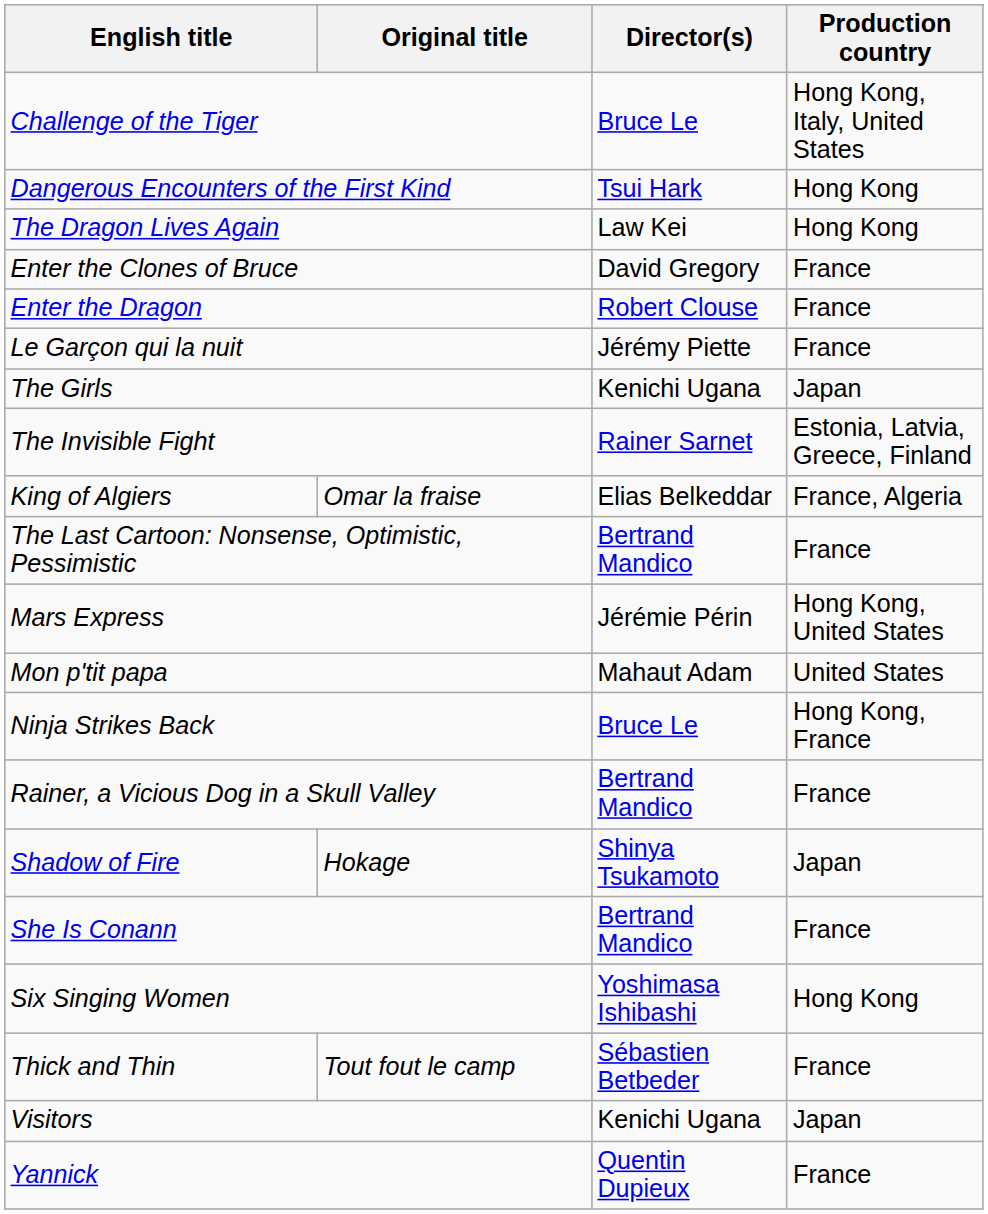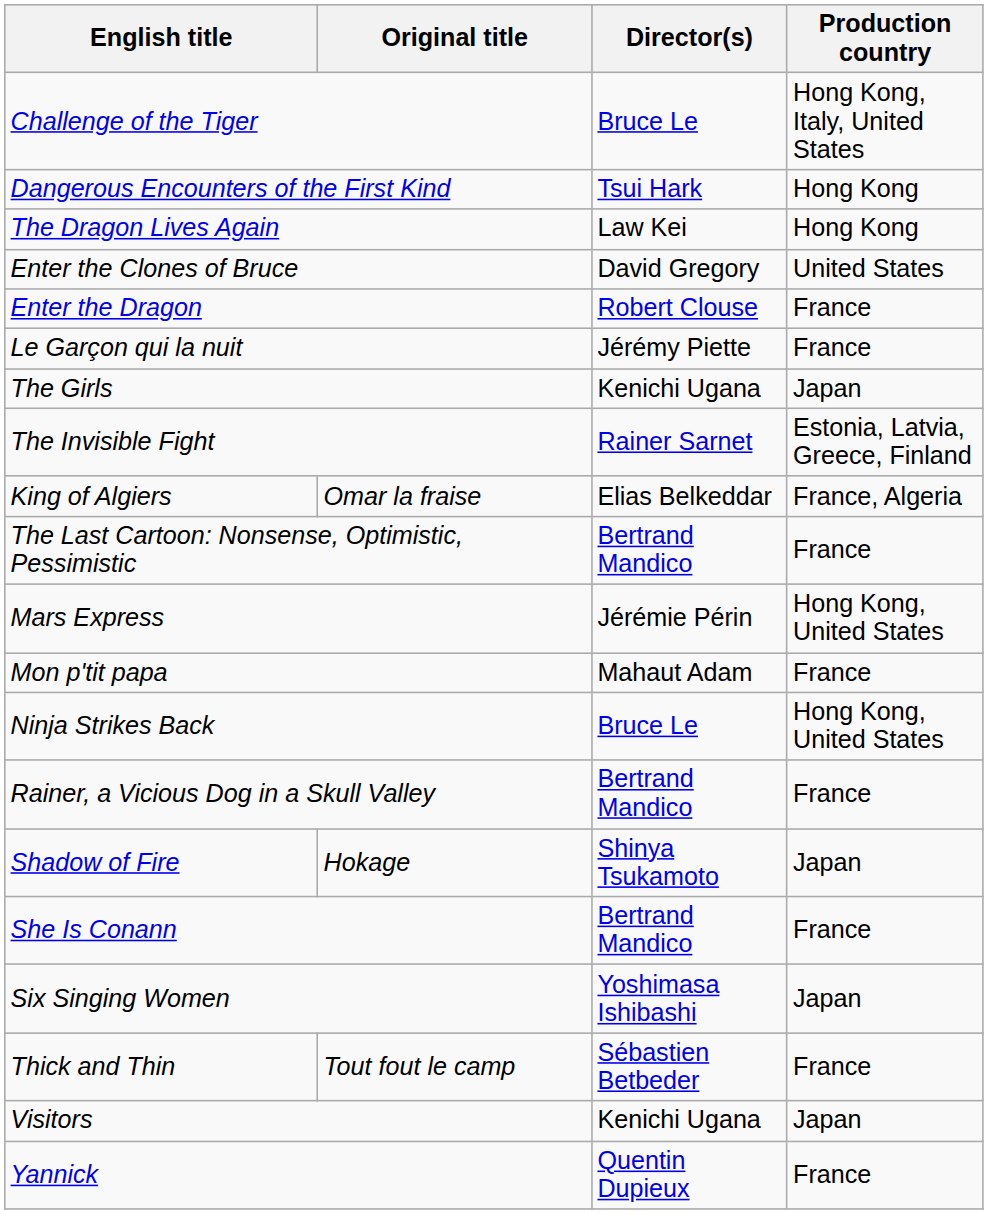 <table class="wikitable" width=100%>
 <tr>
 <th scope="col" width="32%">English title</th>
 <th scope="col" width="28%">Original title</th>
 <th scope="col" width="20%">Director(s)</th>
 <th scope="col" width="20%">Production country</th>
 </tr>
 <tr>
 <td colspan=2><em><a href='#'>Challenge of the Tiger</a></em></td>
 <td><a href='#'>Bruce Le</a></td>
 <td>Hong Kong, Italy, United States</td>
 </tr>
 <tr>
 <td colspan=2><em><a href='#'>Dangerous Encounters of the First Kind</a></em></td>
 <td><a href='#'>Tsui Hark</a></td>
 <td>Hong Kong</td>
 </tr>
 <tr>
 <td colspan=2><em><a href='#'>The Dragon Lives Again</a></em></td>
 <td>Law Kei</td>
 <td>Hong Kong</td>
 </tr>
 <tr>
 <td colspan=2><em>Enter the Clones of Bruce</em></td>
 <td>David Gregory</td>
-<td>France</td>
+<td>United States</td>
 </tr>
 <tr>
 <td colspan=2><em><a href='#'>Enter the Dragon</a></em></td>
 <td><a href='#'>Robert Clouse</a></td>
 <td>France</td>
 </tr>
 <tr>
 <td colspan=2><em>Le Garçon qui la nuit</em></td>
 <td>Jérémy Piette</td>
 <td>France</td>
 </tr>
 <tr>
 <td colspan=2><em>The Girls</em></td>
 <td>Kenichi Ugana</td>
 <td>Japan</td>
 </tr>
 <tr>
 <td colspan=2><em>The Invisible Fight</em></td>
 <td><a href='#'>Rainer Sarnet</a></td>
 <td>Estonia, Latvia, Greece, Finland</td>
 </tr>
 <tr>
 <td><em>King of Algiers</em></td>
 <td><em>Omar la fraise</em></td>
 <td>Elias Belkeddar</td>
 <td>France, Algeria</td>
 </tr>
 <tr>
 <td colspan=2><em>The Last Cartoon: Nonsense, Optimistic, Pessimistic</em></td>
 <td><a href='#'>Bertrand Mandico</a></td>
 <td>France</td>
 </tr>
 <tr>
 <td colspan=2><em>Mars Express</em></td>
 <td>Jérémie Périn</td>
 <td>Hong Kong, United States</td>
 </tr>
 <tr>
 <td colspan=2><em>Mon p'tit papa</em></td>
 <td>Mahaut Adam</td>
-<td>United States</td>
+<td>France</td>
 </tr>
 <tr>
 <td colspan=2><em>Ninja Strikes Back</em></td>
 <td><a href='#'>Bruce Le</a></td>
-<td>Hong Kong, France</td>
+<td>Hong Kong, United States</td>
 </tr>
 <tr>
 <td colspan=2><em>Rainer, a Vicious Dog in a Skull Valley</em></td>
 <td><a href='#'>Bertrand Mandico</a></td>
 <td>France</td>
 </tr>
 <tr>
 <td><em><a href='#'>Shadow of Fire</a></em></td>
 <td><em>Hokage</em></td>
 <td><a href='#'>Shinya Tsukamoto</a></td>
 <td>Japan</td>
 </tr>
 <tr>
 <td colspan=2><em><a href='#'>She Is Conann</a></em></td>
 <td><a href='#'>Bertrand Mandico</a></td>
 <td>France</td>
 </tr>
 <tr>
 <td colspan=2><em>Six Singing Women</em></td>
 <td><a href='#'>Yoshimasa Ishibashi</a></td>
-<td>Hong Kong</td>
+<td>Japan</td>
 </tr>
 <tr>
 <td><em>Thick and Thin</em></td>
 <td><em>Tout fout le camp</em></td>
 <td><a href='#'>Sébastien Betbeder</a></td>
 <td>France</td>
 </tr>
 <tr>
 <td colspan=2><em>Visitors</em></td>
 <td>Kenichi Ugana</td>
 <td>Japan</td>
 </tr>
 <tr>
 <td colspan=2><em><a href='#'>Yannick</a></em></td>
 <td><a href='#'>Quentin Dupieux</a></td>
 <td>France</td>
 </tr>
 </table>
